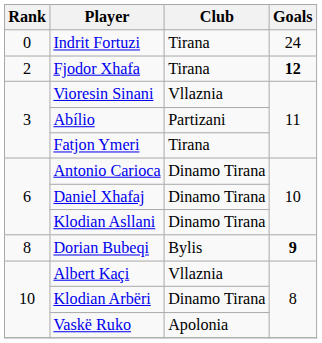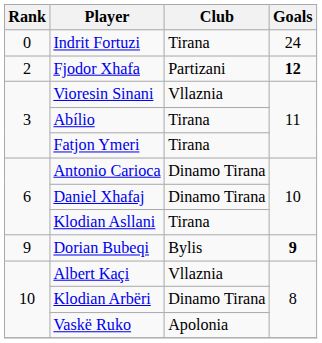 <table class="wikitable" style="text-align:center">
 <tr>
 <th>Rank</th>
 <th>Player</th>
 <th>Club</th>
 <th>Goals</th>
 </tr>
 <tr>
 <td>0</td>
 <td align=left> <a href='#'>Indrit Fortuzi</a></td>
 <td align=left>Tirana</td>
 <td>24</td>
 </tr>
 <tr>
 <td>2</td>
 <td align=left> <a href='#'>Fjodor Xhafa</a></td>
-<td align=left>Tirana</td>
+<td align=left>Partizani</td>
 <td><strong>12</strong></td>
 </tr>
 <tr>
 <td rowspan=3>3</td>
 <td align=left> <a href='#'>Vioresin Sinani</a></td>
 <td align=left>Vllaznia</td>
 <td rowspan=3>11</td>
 </tr>
 <tr>
 <td align=left> <a href='#'>Abílio</a></td>
-<td align=left>Partizani</td>
+<td align=left>Tirana</td>
 </tr>
 <tr>
 <td align=left> <a href='#'>Fatjon Ymeri</a></td>
 <td align=left>Tirana</td>
 </tr>
 <tr>
 <td rowspan=3>6</td>
 <td align=left> <a href='#'>Antonio Carioca</a></td>
 <td align=left>Dinamo Tirana</td>
 <td rowspan=3>10</td>
 </tr>
 <tr>
 <td align=left> <a href='#'>Daniel Xhafaj</a></td>
 <td align=left>Dinamo Tirana</td>
 </tr>
 <tr>
 <td align=left> <a href='#'>Klodian Asllani</a></td>
-<td align=left>Dinamo Tirana</td>
+<td align=left>Tirana</td>
 </tr>
 <tr>
-<td>8</td>
+<td>9</td>
 <td align=left> <a href='#'>Dorian Bubeqi</a></td>
 <td align=left>Bylis</td>
 <td><strong>9</strong></td>
 </tr>
 <tr>
 <td rowspan=3>10</td>
 <td align=left> <a href='#'>Albert Kaçi</a></td>
 <td align=left>Vllaznia</td>
 <td rowspan=3>8</td>
 </tr>
 <tr>
 <td align=left> <a href='#'>Klodian Arbëri</a></td>
 <td align=left>Dinamo Tirana</td>
 </tr>
 <tr>
 <td align=left> <a href='#'>Vaskë Ruko</a></td>
 <td align=left>Apolonia</td>
 </tr>
 <tr>
 </tr>
 </table>
